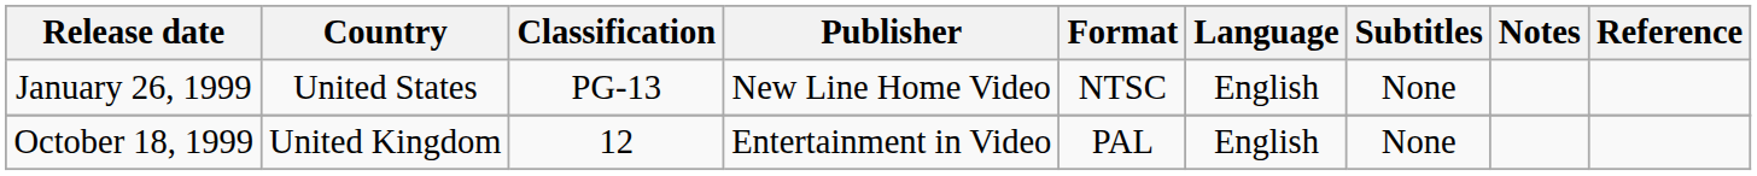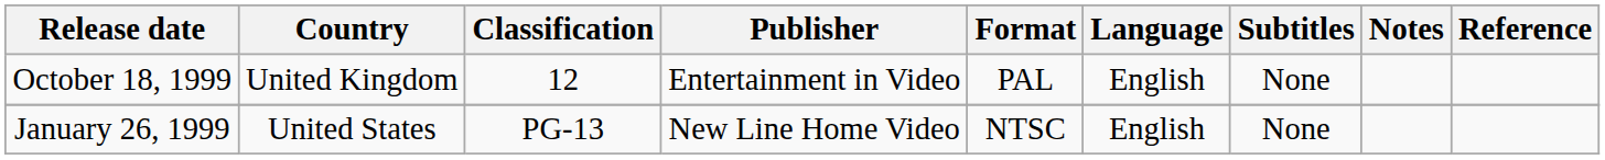 <table class="wikitable">
 <tr>
 <th>Release date</th>
 <th>Country</th>
 <th>Classification</th>
 <th>Publisher</th>
 <th>Format</th>
 <th>Language</th>
 <th>Subtitles</th>
 <th>Notes</th>
 <th>Reference</th>
 </tr>
 <tr style="text-align:center;">
+<td>October 18, 1999</td>
+<td>United Kingdom</td>
+<td>12</td>
+<td>Entertainment in Video</td>
+<td>PAL</td>
+<td>English</td>
+<td>None</td>
+<td></td>
+<td></td>
+</tr>
+<tr>
+</tr>
+<tr style="text-align:center;">
 <td>January 26, 1999</td>
 <td>United States</td>
 <td>PG-13</td>
 <td>New Line Home Video</td>
 <td>NTSC</td>
 <td>English</td>
 <td>None</td>
 <td></td>
 <td></td>
 </tr>
-<tr>
-</tr>
-<tr style="text-align:center;">
-<td>October 18, 1999</td>
-<td>United Kingdom</td>
-<td>12</td>
-<td>Entertainment in Video</td>
-<td>PAL</td>
-<td>English</td>
-<td>None</td>
-<td></td>
-<td></td>
-</tr>
 </table>
